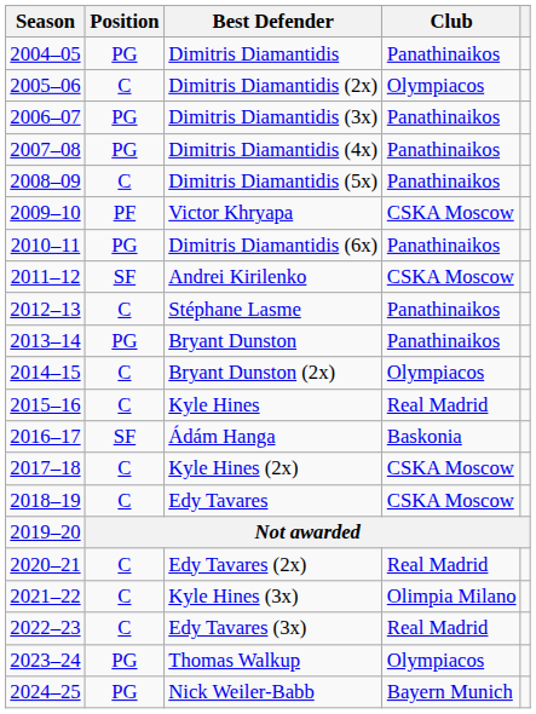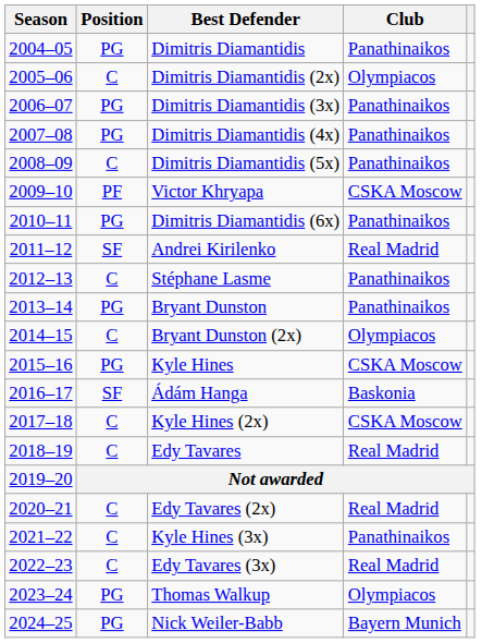 <table class="wikitable sortable">
 <tr>
 <th>Season</th>
 <th>Position</th>
 <th>Best Defender</th>
 <th>Club</th>
 <th class=unsortable></th>
 </tr>
 <tr>
 <td style="text-align:center;"><a href='#'>2004–05</a></td>
 <td style="text-align:center;"><a href='#'>PG</a></td>
 <td> <a href='#'>Dimitris Diamantidis</a></td>
 <td> <a href='#'>Panathinaikos</a></td>
 <td></td>
 </tr>
 <tr>
 <td style="text-align:center;"><a href='#'>2005–06</a></td>
 <td style="text-align:center;"><a href='#'>C</a></td>
 <td> <a href='#'>Dimitris Diamantidis</a> (2x)</td>
 <td> <a href='#'>Olympiacos</a></td>
 <td></td>
 </tr>
 <tr>
 <td style="text-align:center;"><a href='#'>2006–07</a></td>
 <td style="text-align:center;"><a href='#'>PG</a></td>
 <td> <a href='#'>Dimitris Diamantidis</a> (3x)</td>
 <td> <a href='#'>Panathinaikos</a></td>
 <td></td>
 </tr>
 <tr>
 <td style="text-align:center;"><a href='#'>2007–08</a></td>
 <td style="text-align:center;"><a href='#'>PG</a></td>
 <td> <a href='#'>Dimitris Diamantidis</a> (4x)</td>
 <td> <a href='#'>Panathinaikos</a></td>
 <td></td>
 </tr>
 <tr>
 <td style="text-align:center;"><a href='#'>2008–09</a></td>
 <td style="text-align:center;"><a href='#'>C</a></td>
 <td> <a href='#'>Dimitris Diamantidis</a> (5x)</td>
 <td> <a href='#'>Panathinaikos</a></td>
 <td></td>
 </tr>
 <tr>
 <td style="text-align:center;"><a href='#'>2009–10</a></td>
 <td style="text-align:center;"><a href='#'>PF</a></td>
 <td> <a href='#'>Victor Khryapa</a></td>
 <td> <a href='#'>CSKA Moscow</a></td>
 <td style="text-align:center;"></td>
 </tr>
 <tr>
 <td style="text-align:center;"><a href='#'>2010–11</a></td>
 <td style="text-align:center;"><a href='#'>PG</a></td>
 <td> <a href='#'>Dimitris Diamantidis</a> (6x)</td>
 <td> <a href='#'>Panathinaikos</a></td>
 <td style="text-align:center;"></td>
 </tr>
 <tr>
 <td style="text-align:center;"><a href='#'>2011–12</a></td>
 <td style="text-align:center;"><a href='#'>SF</a></td>
 <td> <a href='#'>Andrei Kirilenko</a></td>
-<td> <a href='#'>CSKA Moscow</a></td>
+<td> <a href='#'>Real Madrid</a></td>
 <td style="text-align:center;"></td>
 </tr>
 <tr>
 <td style="text-align:center;"><a href='#'>2012–13</a></td>
 <td style="text-align:center;"><a href='#'>C</a></td>
 <td> <a href='#'>Stéphane Lasme</a></td>
 <td> <a href='#'>Panathinaikos</a></td>
 <td style="text-align:center;"></td>
 </tr>
 <tr>
 <td style="text-align:center;"><a href='#'>2013–14</a></td>
 <td style="text-align:center;"><a href='#'>PG</a></td>
 <td>  <a href='#'>Bryant Dunston</a></td>
 <td> <a href='#'>Panathinaikos</a></td>
 <td style="text-align:center;"></td>
 </tr>
 <tr>
 <td style="text-align:center;"><a href='#'>2014–15</a></td>
 <td style="text-align:center;"><a href='#'>C</a></td>
 <td>  <a href='#'>Bryant Dunston</a> (2x)</td>
 <td> <a href='#'>Olympiacos</a></td>
 <td style="text-align:center;"></td>
 </tr>
 <tr>
 <td style="text-align:center;"><a href='#'>2015–16</a></td>
-<td style="text-align:center;"><a href='#'>C</a></td>
+<td style="text-align:center;"><a href='#'>PG</a></td>
 <td> <a href='#'>Kyle Hines</a></td>
-<td> <a href='#'>Real Madrid</a></td>
+<td> <a href='#'>CSKA Moscow</a></td>
 <td style="text-align:center;"></td>
 </tr>
 <tr>
 <td style="text-align:center;"><a href='#'>2016–17</a></td>
 <td style="text-align:center;"><a href='#'>SF</a></td>
 <td> <a href='#'>Ádám Hanga</a></td>
 <td> <a href='#'>Baskonia</a></td>
 <td style="text-align:center;"></td>
 </tr>
 <tr>
 <td style="text-align:center;"><a href='#'>2017–18</a></td>
 <td style="text-align:center;"><a href='#'>C</a></td>
 <td> <a href='#'>Kyle Hines</a> (2x)</td>
 <td> <a href='#'>CSKA Moscow</a></td>
 <td style="text-align:center;"></td>
 </tr>
 <tr>
 <td style="text-align:center;"><a href='#'>2018–19</a></td>
 <td style="text-align:center;"><a href='#'>C</a></td>
 <td> <a href='#'>Edy Tavares</a></td>
-<td> <a href='#'>CSKA Moscow</a></td>
+<td> <a href='#'>Real Madrid</a></td>
 <td style="text-align:center;"></td>
 </tr>
 <tr style="text-align:center;">
 <td><a href='#'>2019–20</a></td>
 <th colspan=4><em>Not awarded</em> </th>
 </tr>
 <tr>
 <td style="text-align:center;"><a href='#'>2020–21</a></td>
 <td style="text-align:center;"><a href='#'>C</a></td>
 <td> <a href='#'>Edy Tavares</a> (2x)</td>
 <td> <a href='#'>Real Madrid</a></td>
 <td style="text-align:center;"></td>
 </tr>
 <tr>
 <td style="text-align:center;"><a href='#'>2021–22</a></td>
 <td style="text-align:center;"><a href='#'>C</a></td>
 <td> <a href='#'>Kyle Hines</a> (3x)</td>
-<td> <a href='#'>Olimpia Milano</a></td>
+<td> <a href='#'>Panathinaikos</a></td>
 <td style="text-align:center;"></td>
 </tr>
 <tr>
 <td style="text-align:center;"><a href='#'>2022–23</a></td>
 <td style="text-align:center;"><a href='#'>C</a></td>
 <td> <a href='#'>Edy Tavares</a> (3x)</td>
 <td> <a href='#'>Real Madrid</a></td>
 <td style="text-align:center;"></td>
 </tr>
 <tr>
 <td style="text-align:center;"><a href='#'>2023–24</a></td>
 <td style="text-align:center;"><a href='#'>PG</a></td>
 <td>  <a href='#'>Thomas Walkup</a></td>
 <td> <a href='#'>Olympiacos</a></td>
 <td style="text-align:center;"></td>
 </tr>
 <tr>
 <td style="text-align:center;"><a href='#'>2024–25</a></td>
 <td style="text-align:center;"><a href='#'>PG</a></td>
 <td>  <a href='#'>Nick Weiler-Babb</a></td>
 <td> <a href='#'>Bayern Munich</a></td>
 <td style="text-align:center;"></td>
 </tr>
 </table>
